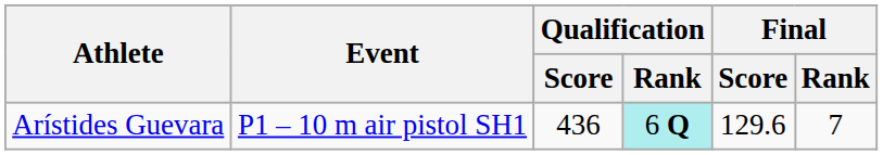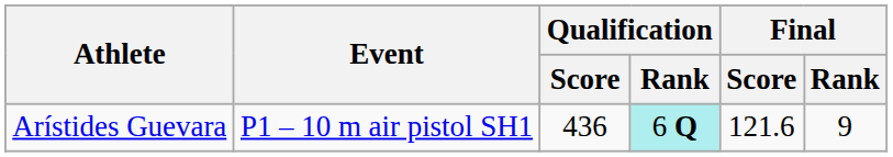 <table class=wikitable style="font-size:90%">
 <tr>
 <th rowspan="2">Athlete</th>
 <th rowspan="2">Event</th>
 <th colspan="2">Qualification</th>
 <th colspan="2">Final</th>
 </tr>
 <tr>
 <th>Score</th>
 <th>Rank</th>
 <th>Score</th>
 <th>Rank</th>
 </tr>
 <tr align=center>
 <td align=left><a href='#'>Arístides Guevara</a></td>
 <td align=left><a href='#'>P1 – 10 m air pistol SH1</a></td>
 <td>436</td>
 <td style="background: paleturquoise;">6 <strong>Q</strong></td>
-<td>129.6</td>
-<td>7</td>
+<td>121.6</td>
+<td>9</td>
 </tr>
 </table>
